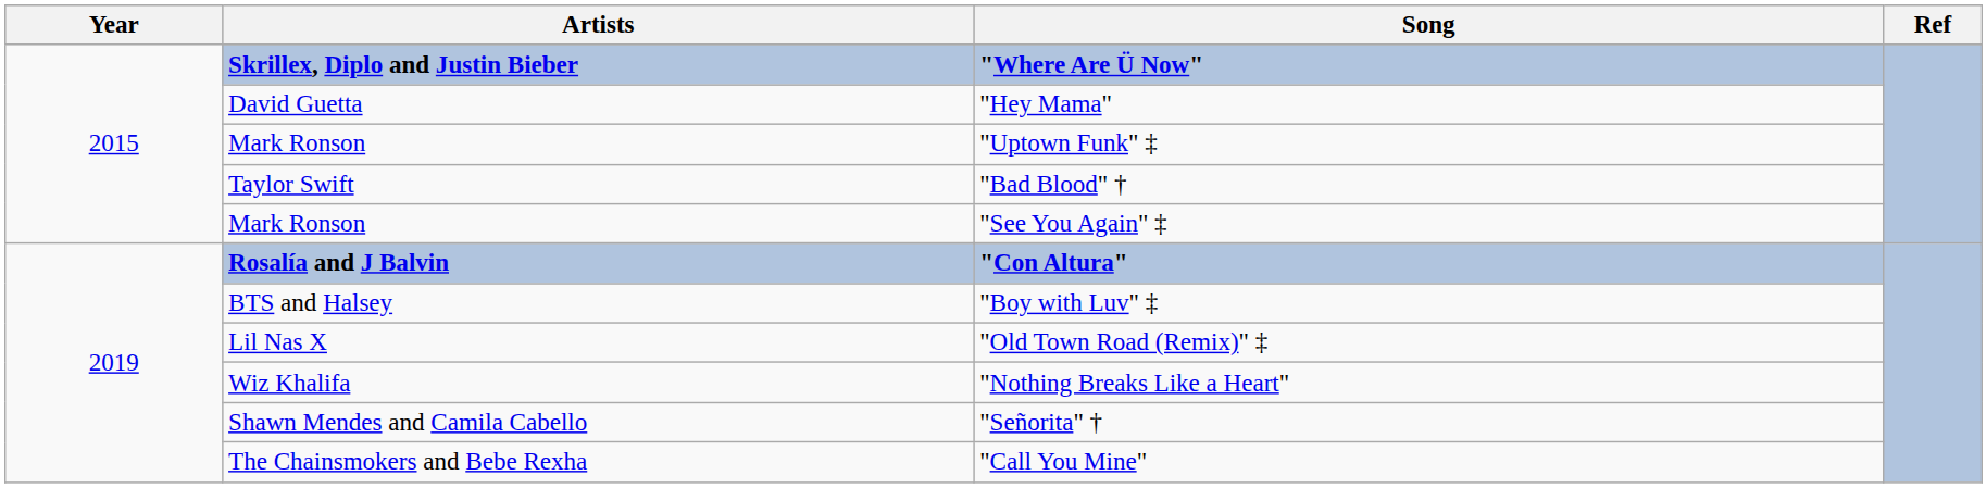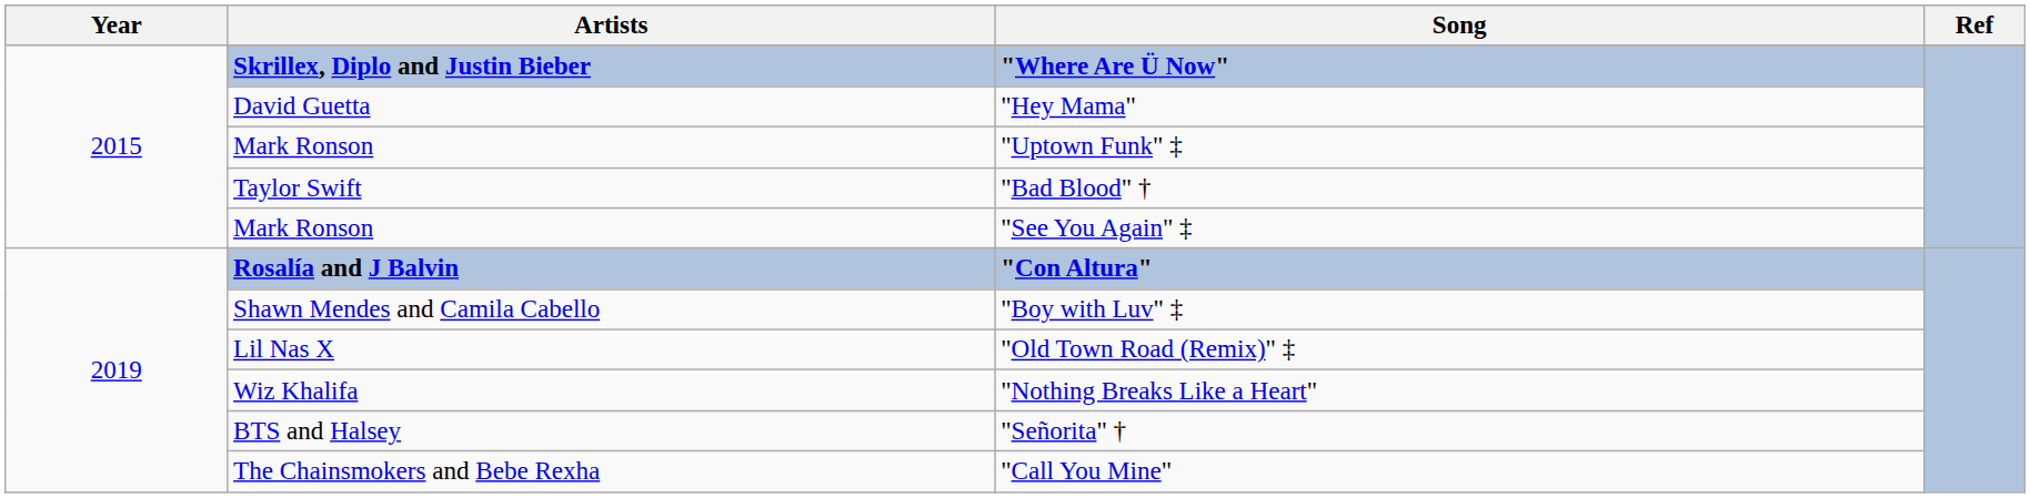 <table class="wikitable" style="width:100%;">
 <tr style="background:#bebebe;">
 <th style="width:11%;">Year</th>
 <th style="width:38%;">Artists</th>
 <th style="width:46%;">Song</th>
 <th style="width:5%;">Ref</th>
 </tr>
 <tr>
 <td rowspan="6" align="center"><a href='#'>2015</a></td>
 </tr>
 <tr style="background:#B0C4DE">
 <td><strong><a href='#'>Skrillex</a>, <a href='#'>Diplo</a> and <a href='#'>Justin Bieber</a></strong></td>
 <td><strong>"<a href='#'>Where Are Ü Now</a>"</strong></td>
 <td rowspan="6" align="center"></td>
 </tr>
 <tr>
 <td><a href='#'>David Guetta</a> </td>
 <td>"<a href='#'>Hey Mama</a>"</td>
 </tr>
 <tr>
 <td><a href='#'>Mark Ronson</a> </td>
 <td>"<a href='#'>Uptown Funk</a>" ‡</td>
 </tr>
 <tr>
 <td><a href='#'>Taylor Swift</a> </td>
 <td>"<a href='#'>Bad Blood</a>" †</td>
 </tr>
 <tr>
 <td><a href='#'>Mark Ronson</a> </td>
 <td>"<a href='#'>See You Again</a>" ‡</td>
 </tr>
 <tr>
 <td rowspan="7" align="center"><a href='#'>2019</a></td>
 </tr>
 <tr style="background:#B0C4DE">
 <td><strong><a href='#'>Rosalía</a> and <a href='#'>J Balvin</a> </strong></td>
 <td><strong>"<a href='#'>Con Altura</a>"</strong></td>
 <td rowspan="7" align="center"></td>
 </tr>
 <tr>
-<td><a href='#'>BTS</a> and <a href='#'>Halsey</a></td>
+<td><a href='#'>Shawn Mendes</a> and <a href='#'>Camila Cabello</a></td>
 <td>"<a href='#'>Boy with Luv</a>" ‡</td>
 </tr>
 <tr>
 <td><a href='#'>Lil Nas X</a> </td>
 <td>"<a href='#'>Old Town Road (Remix)</a>" ‡</td>
 </tr>
 <tr>
 <td><a href='#'>Wiz Khalifa</a> </td>
 <td>"<a href='#'>Nothing Breaks Like a Heart</a>"</td>
 </tr>
 <tr>
-<td><a href='#'>Shawn Mendes</a> and <a href='#'>Camila Cabello</a></td>
+<td><a href='#'>BTS</a> and <a href='#'>Halsey</a></td>
 <td>"<a href='#'>Señorita</a>" †</td>
 </tr>
 <tr>
 <td><a href='#'>The Chainsmokers</a> and <a href='#'>Bebe Rexha</a></td>
 <td>"<a href='#'>Call You Mine</a>"</td>
 </tr>
 </table>
